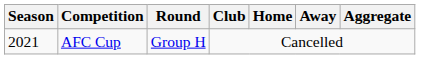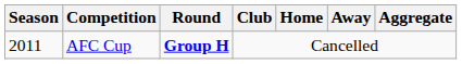 <table class="wikitable">
 <tr>
 <th>Season</th>
 <th>Competition</th>
 <th>Round</th>
 <th>Club</th>
 <th>Home</th>
 <th>Away</th>
 <th>Aggregate</th>
 </tr>
 <tr>
-<td>2021</td>
+<td>2011</td>
 <td><a href='#'>AFC Cup</a></td>
-<td><a href='#'>Group H</a></td>
+<td><strong><a href='#'>Group H</a></strong></td>
 <td colspan="4" style="text-align:center">Cancelled</td>
 </tr>
 </table>
